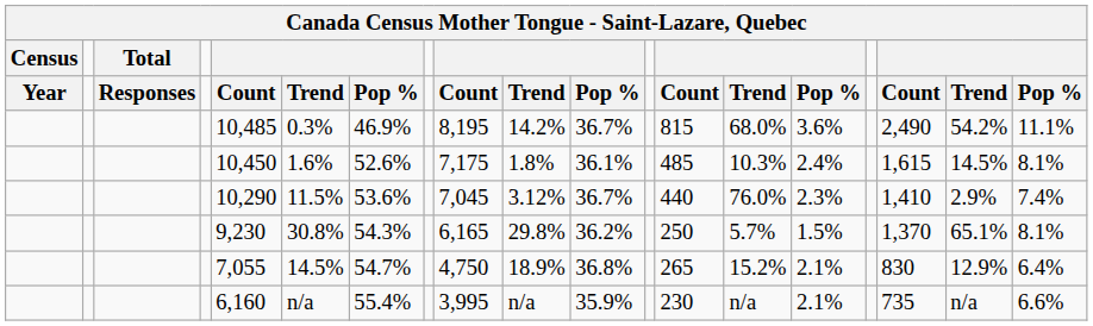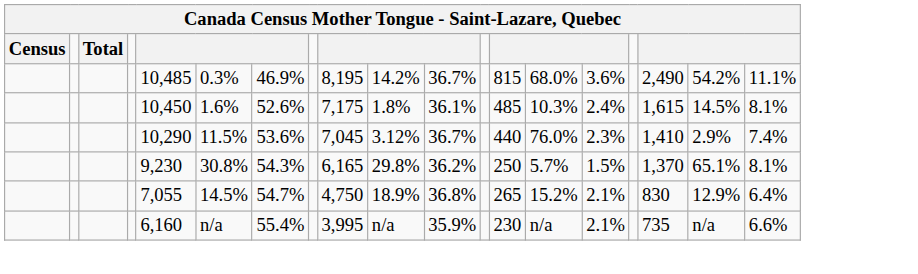 <table class="wikitable">
 <tr>
 <th colspan="19">Canada Census Mother Tongue - Saint-Lazare, Quebec</th>
 </tr>
 <tr>
 <th>Census</th>
 <td></td>
 <th>Total</th>
 <td colspan="1"></td>
 <th colspan="3"></th>
 <td colspan="1"></td>
 <th colspan="3"></th>
 <td colspan="1"></td>
 <th colspan="3"></th>
 <td colspan="1"></td>
 <th colspan="3"></th>
-</tr>
-<tr>
-<th>Year</th>
-<td></td>
-<th>Responses</th>
-<td></td>
-<th>Count</th>
-<th>Trend</th>
-<th>Pop %</th>
-<td></td>
-<th>Count</th>
-<th>Trend</th>
-<th>Pop %</th>
-<td></td>
-<th>Count</th>
-<th>Trend</th>
-<th>Pop %</th>
-<td></td>
-<th>Count</th>
-<th>Trend</th>
-<th>Pop %</th>
 </tr>
 <tr>
 <td></td>
 <td></td>
 <td></td>
 <td></td>
 <td>10,485</td>
 <td> 0.3%</td>
 <td>46.9%</td>
 <td></td>
 <td>8,195</td>
 <td> 14.2%</td>
 <td>36.7%</td>
 <td></td>
 <td>815</td>
 <td> 68.0%</td>
 <td>3.6%</td>
 <td></td>
 <td>2,490</td>
 <td> 54.2%</td>
 <td>11.1%</td>
 </tr>
 <tr>
 <td></td>
 <td></td>
 <td></td>
 <td></td>
 <td>10,450</td>
 <td> 1.6%</td>
 <td>52.6%</td>
 <td></td>
 <td>7,175</td>
 <td> 1.8%</td>
 <td>36.1%</td>
 <td></td>
 <td>485</td>
 <td> 10.3%</td>
 <td>2.4%</td>
 <td></td>
 <td>1,615</td>
 <td> 14.5%</td>
 <td>8.1%</td>
 </tr>
 <tr>
 <td></td>
 <td></td>
 <td></td>
 <td></td>
 <td>10,290</td>
 <td> 11.5%</td>
 <td>53.6%</td>
 <td></td>
 <td>7,045</td>
 <td> 3.12%</td>
 <td>36.7%</td>
 <td></td>
 <td>440</td>
 <td> 76.0%</td>
 <td>2.3%</td>
 <td></td>
 <td>1,410</td>
 <td> 2.9%</td>
 <td>7.4%</td>
 </tr>
 <tr>
 <td></td>
 <td></td>
 <td></td>
 <td></td>
 <td>9,230</td>
 <td> 30.8%</td>
 <td>54.3%</td>
 <td></td>
 <td>6,165</td>
 <td> 29.8%</td>
 <td>36.2%</td>
 <td></td>
 <td>250</td>
 <td> 5.7%</td>
 <td>1.5%</td>
 <td></td>
 <td>1,370</td>
 <td> 65.1%</td>
 <td>8.1%</td>
 </tr>
 <tr>
 <td></td>
 <td></td>
 <td></td>
 <td></td>
 <td>7,055</td>
 <td> 14.5%</td>
 <td>54.7%</td>
 <td></td>
 <td>4,750</td>
 <td> 18.9%</td>
 <td>36.8%</td>
 <td></td>
 <td>265</td>
 <td> 15.2%</td>
 <td>2.1%</td>
 <td></td>
 <td>830</td>
 <td> 12.9%</td>
 <td>6.4%</td>
 </tr>
 <tr>
 <td></td>
 <td></td>
 <td></td>
 <td></td>
 <td>6,160</td>
 <td>n/a</td>
 <td>55.4%</td>
 <td></td>
 <td>3,995</td>
 <td>n/a</td>
 <td>35.9%</td>
 <td></td>
 <td>230</td>
 <td>n/a</td>
 <td>2.1%</td>
 <td></td>
 <td>735</td>
 <td>n/a</td>
 <td>6.6%</td>
 </tr>
 </table>
